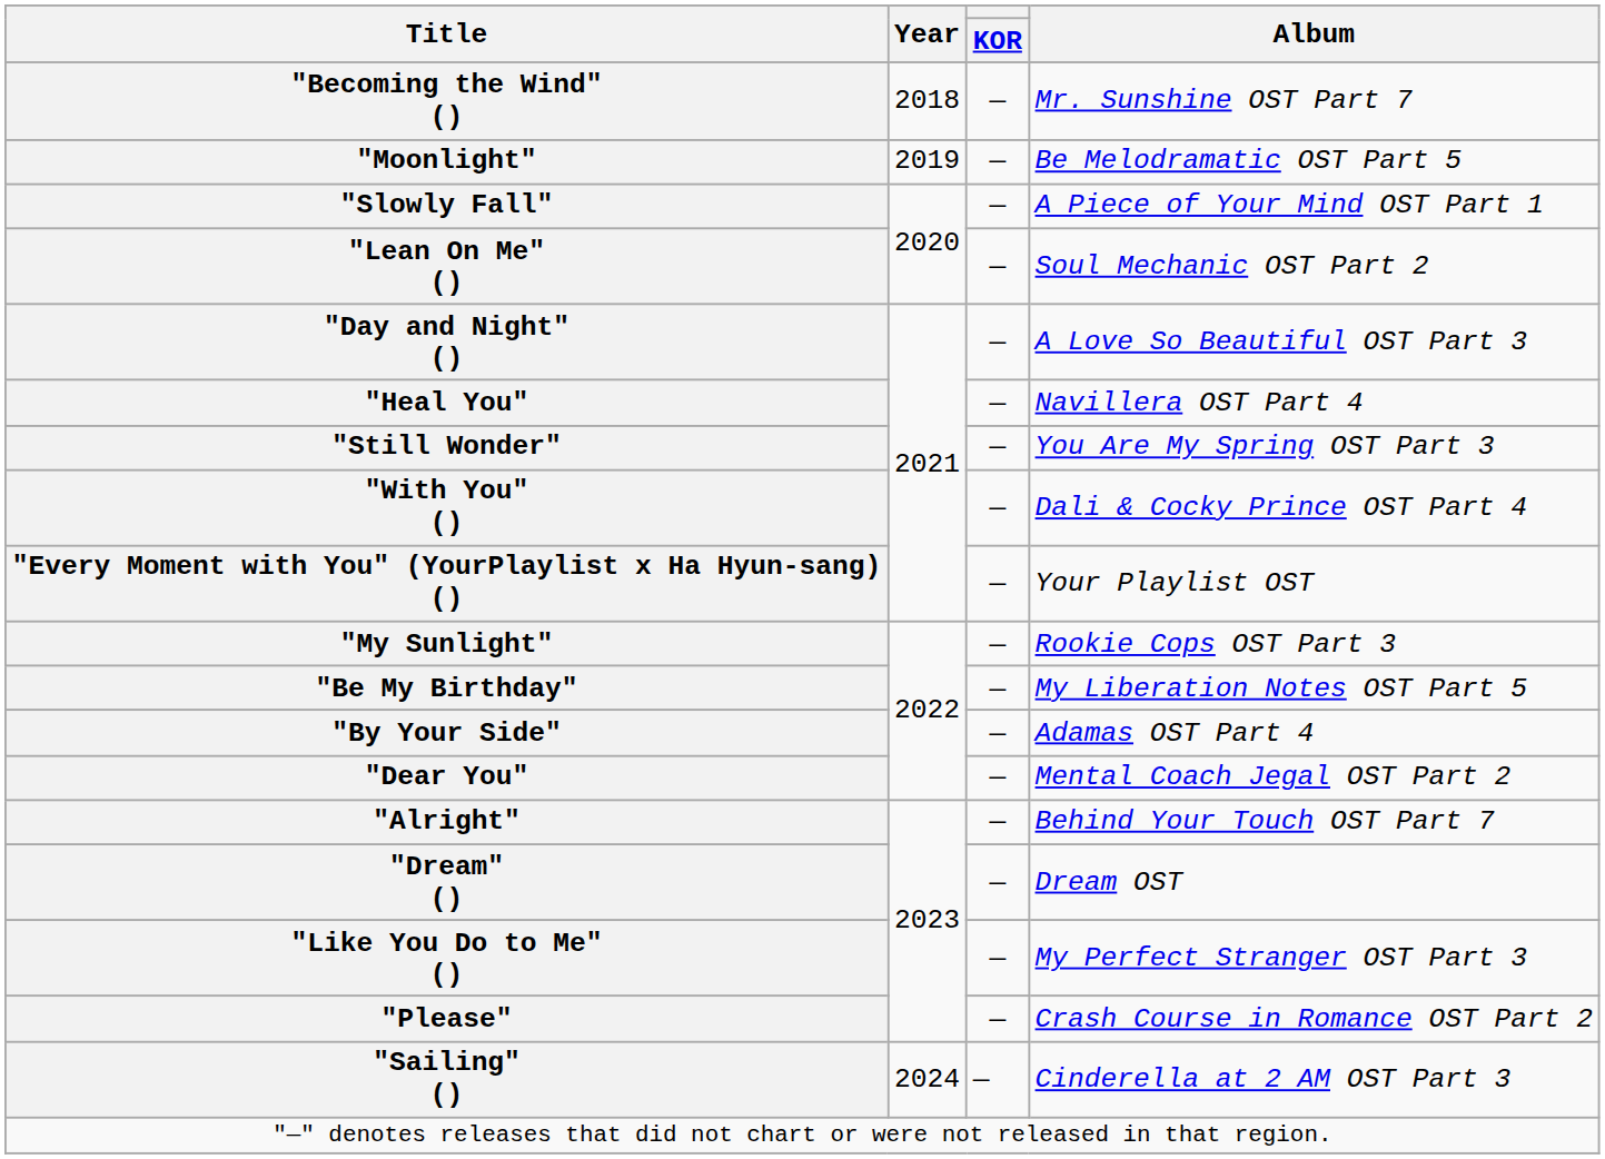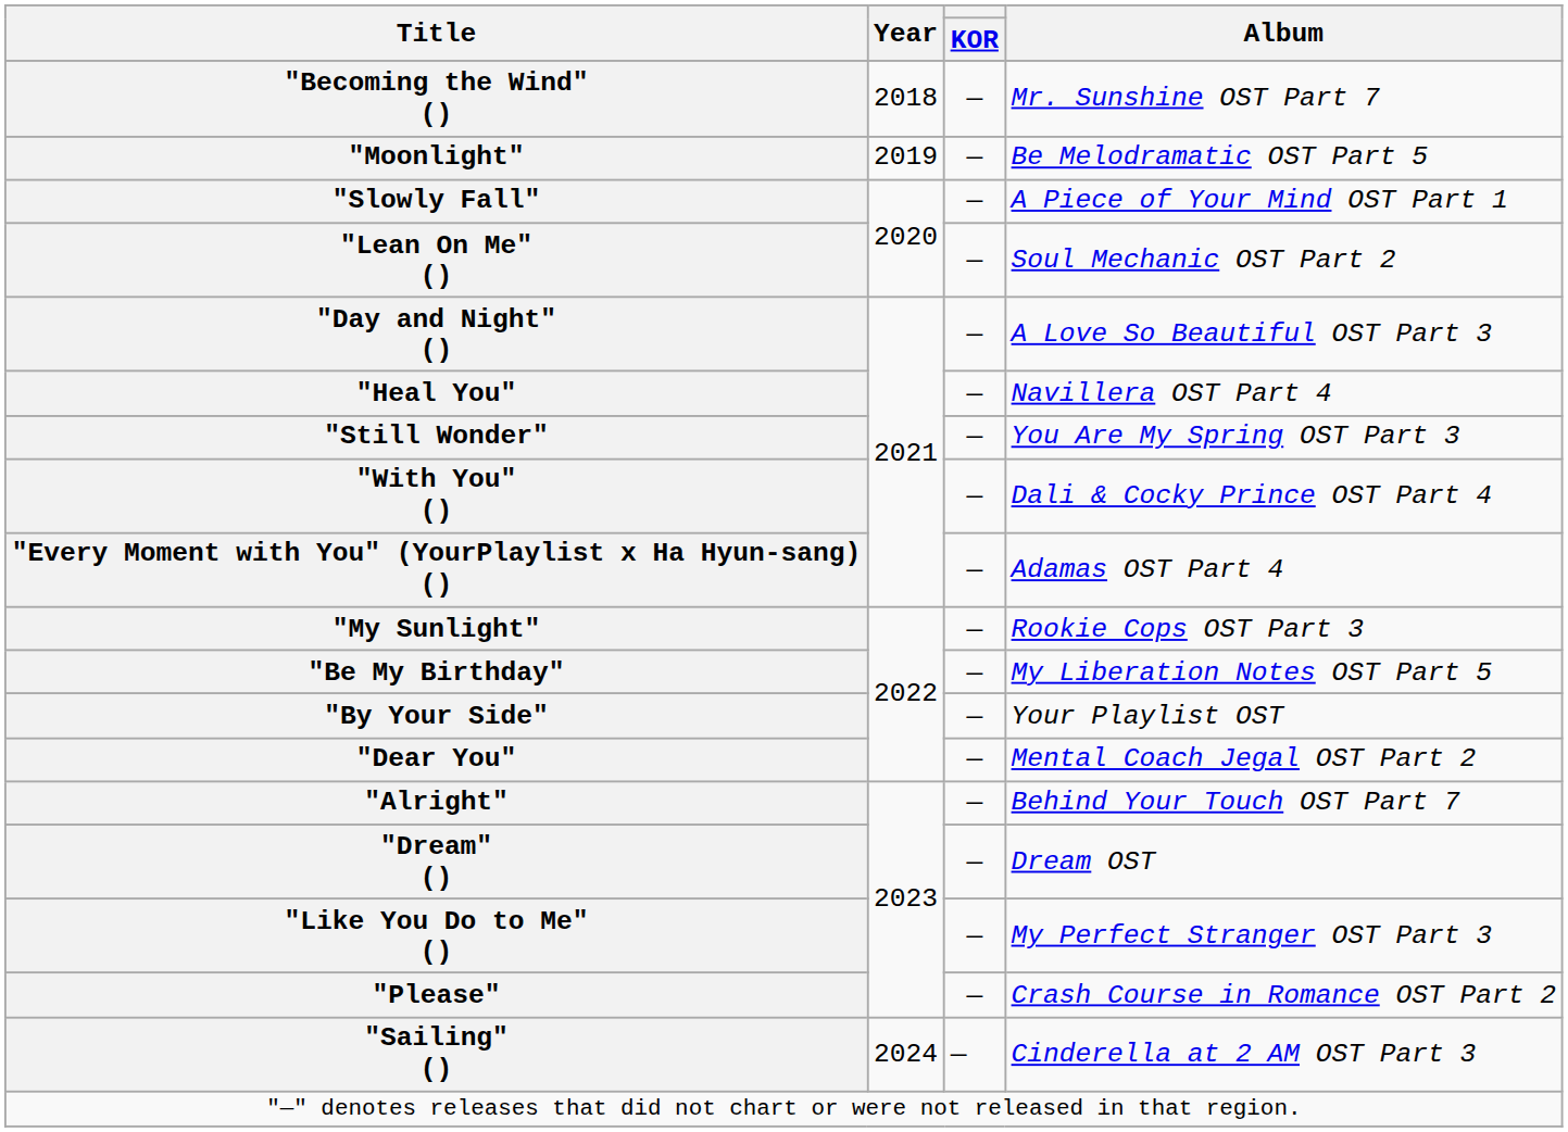 <table class="wikitable plainrowheaders sortable" text-align="center">
 <tr>
 <th scope="col" rowspan="2">Title</th>
 <th scope="col" rowspan="2">Year</th>
 <th scope="col"></th>
 <th scope="col" rowspan="2">Album</th>
 </tr>
 <tr>
 <th scope="col" class="unsortable"><a href='#'>KOR</a></th>
 </tr>
 <tr>
 <th scope="row">"Becoming the Wind"<br>()</th>
 <td>2018</td>
 <td style="text-align:center">—</td>
 <td><em><a href='#'>Mr. Sunshine</a> OST Part 7</em></td>
 </tr>
 <tr>
 <th scope="row">"Moonlight"</th>
 <td>2019</td>
 <td style="text-align:center">—</td>
 <td><em><a href='#'>Be Melodramatic</a> OST Part 5</em></td>
 </tr>
 <tr>
 <th scope="row">"Slowly Fall"</th>
 <td rowspan="2">2020</td>
 <td style="text-align:center">—</td>
 <td><em><a href='#'>A Piece of Your Mind</a> OST Part 1</em></td>
 </tr>
 <tr>
 <th scope="row">"Lean On Me"<br>()</th>
 <td style="text-align:center">—</td>
 <td><em><a href='#'>Soul Mechanic</a> OST Part 2</em></td>
 </tr>
 <tr>
 <th scope="row">"Day and Night"<br>()</th>
 <td rowspan="5">2021</td>
 <td style="text-align:center">—</td>
 <td><em><a href='#'>A Love So Beautiful</a> OST Part 3</em></td>
 </tr>
 <tr>
 <th scope="row">"Heal You"</th>
 <td style="text-align:center">—</td>
 <td><em><a href='#'>Navillera</a> OST Part 4</em></td>
 </tr>
 <tr>
 <th scope="row">"Still Wonder"</th>
 <td style="text-align:center">—</td>
 <td><em><a href='#'>You Are My Spring</a> OST Part 3</em></td>
 </tr>
 <tr>
 <th scope="row">"With You"<br>()</th>
 <td style="text-align:center">—</td>
 <td><em><a href='#'>Dali & Cocky Prince</a> OST Part 4</em></td>
 </tr>
 <tr>
 <th scope="row">"Every Moment with You" (YourPlaylist x Ha Hyun-sang)<br>()</th>
 <td style="text-align:center">—</td>
-<td><em>Your Playlist OST</em></td>
+<td><em><a href='#'>Adamas</a> OST Part 4</em></td>
 </tr>
 <tr>
 <th scope="row">"My Sunlight"</th>
 <td rowspan="4">2022</td>
 <td style="text-align:center">—</td>
 <td><em><a href='#'>Rookie Cops</a> OST Part 3</em></td>
 </tr>
 <tr>
 <th scope="row">"Be My Birthday"</th>
 <td style="text-align:center">—</td>
 <td><em><a href='#'>My Liberation Notes</a> OST Part 5</em></td>
 </tr>
 <tr>
 <th scope="row">"By Your Side"</th>
 <td style="text-align:center">—</td>
-<td><em><a href='#'>Adamas</a> OST Part 4</em></td>
+<td><em>Your Playlist OST</em></td>
 </tr>
 <tr>
 <th scope="row">"Dear You"</th>
 <td style="text-align:center">—</td>
 <td><em><a href='#'>Mental Coach Jegal</a> OST Part 2</em></td>
 </tr>
 <tr>
 <th scope="row">"Alright"</th>
 <td rowspan="4">2023</td>
 <td style="text-align:center">—</td>
 <td><em><a href='#'>Behind Your Touch</a> OST Part 7</em></td>
 </tr>
 <tr>
 <th scope="row">"Dream"<br>()</th>
 <td style="text-align:center">—</td>
 <td><em><a href='#'>Dream</a> OST</em></td>
 </tr>
 <tr>
 <th scope="row">"Like You Do to Me"<br>()</th>
 <td style="text-align:center">—</td>
 <td><em><a href='#'>My Perfect Stranger</a> OST Part 3</em></td>
 </tr>
 <tr>
 <th scope="row">"Please"</th>
 <td style="text-align:center">—</td>
 <td><em><a href='#'>Crash Course in Romance</a> OST Part 2</em></td>
 </tr>
 <tr>
 <th scope="row">"Sailing"<br>()</th>
 <td>2024</td>
 <td>—</td>
 <td><em><a href='#'>Cinderella at 2 AM</a> OST Part 3</em></td>
 </tr>
 <tr>
 <td colspan="4" style="font-size:85%; text-align:center">"—" denotes releases that did not chart or were not released in that region.</td>
 </tr>
 </table>
